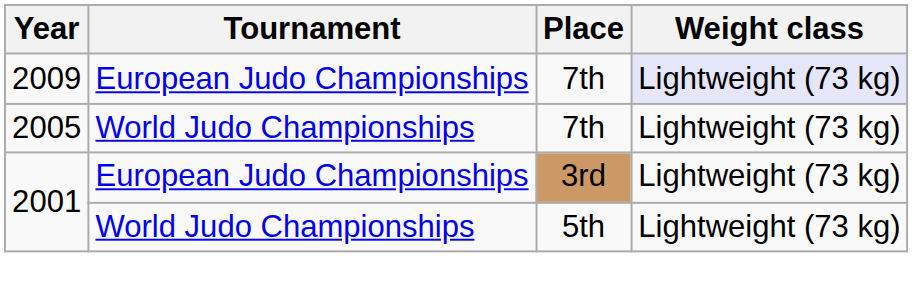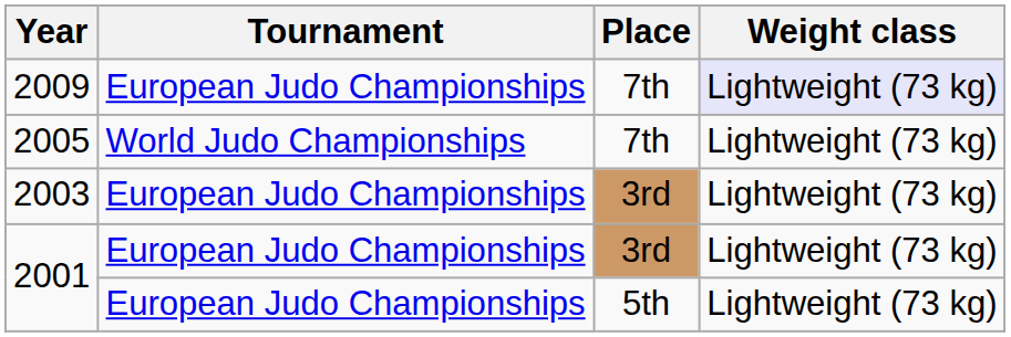 <table class=wikitable>
 <tr>
 <th>Year</th>
 <th>Tournament</th>
 <th>Place</th>
 <th>Weight class</th>
 </tr>
 <tr>
 <td>2009</td>
 <td><a href='#'>European Judo Championships</a></td>
 <td align="center">7th</td>
 <td style="background: lavender;">Lightweight (73 kg)</td>
 </tr>
 <tr>
 <td>2005</td>
 <td><a href='#'>World Judo Championships</a></td>
 <td align="center">7th</td>
 <td>Lightweight (73 kg)</td>
 </tr>
 <tr>
+<td>2003</td>
+<td><a href='#'>European Judo Championships</a></td>
+<td bgcolor="cc9966" align="center">3rd</td>
+<td>Lightweight (73 kg)</td>
+</tr>
+<tr>
 <td rowspan=2>2001</td>
 <td><a href='#'>European Judo Championships</a></td>
 <td bgcolor="cc9966" align="center">3rd</td>
 <td>Lightweight (73 kg)</td>
 </tr>
 <tr>
-<td><a href='#'>World Judo Championships</a></td>
+<td><a href='#'>European Judo Championships</a></td>
 <td align="center">5th</td>
 <td>Lightweight (73 kg)</td>
 </tr>
 </table>
